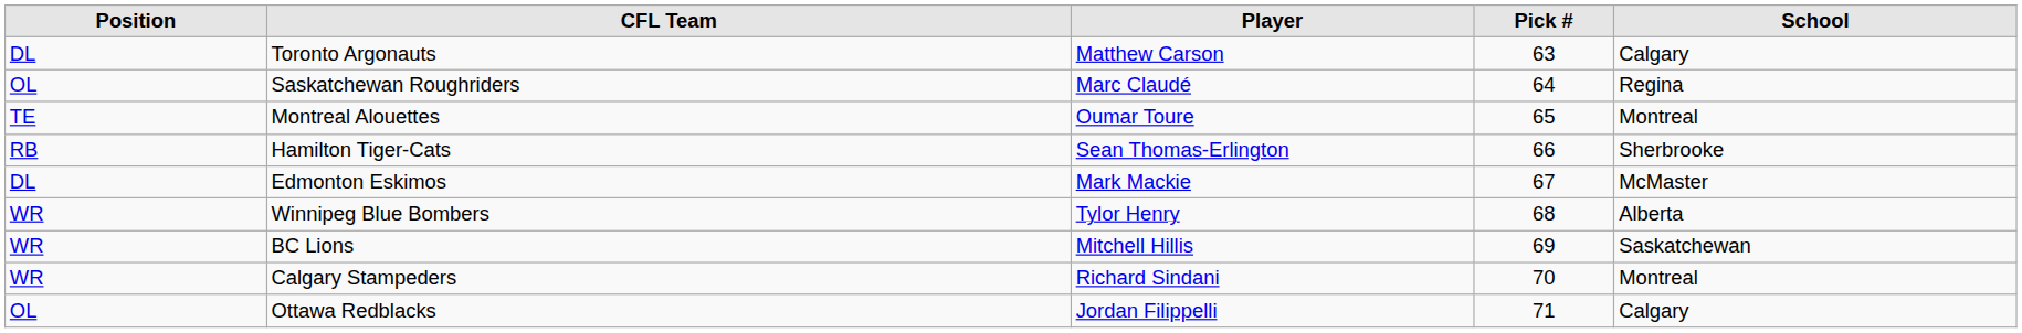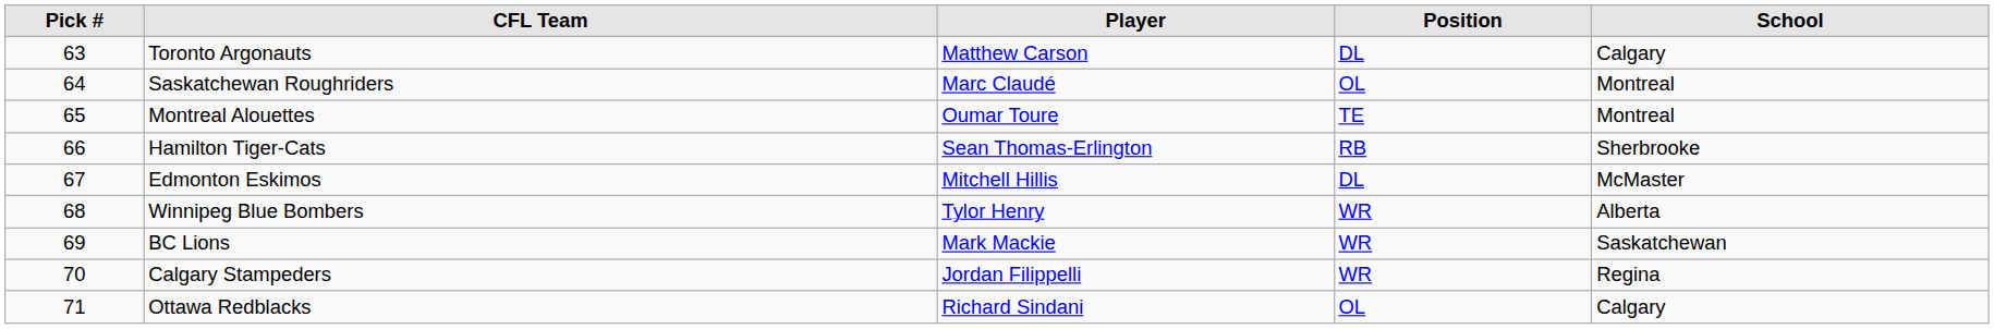 <table class="wikitable" style="width: 100%">
 <tr>
-<th width=13% style="background:#E5E5E5;">Position</th>
+<th style="background:#E5E5E5;" width=7%>Pick #</th>
 <th width=40% style="background:#E5E5E5;">CFL Team</th>
 <th width=20% style="background:#E5E5E5;">Player</th>
-<th style="background:#E5E5E5;" width=7%>Pick #</th>
+<th width=13% style="background:#E5E5E5;">Position</th>
 <th width=20% style="background:#E5E5E5;">School</th>
 </tr>
 <tr>
-<td><a href='#'>DL</a></td>
+<td align=center>63</td>
 <td>Toronto Argonauts</td>
 <td><a href='#'>Matthew Carson</a></td>
-<td align=center>63</td>
+<td><a href='#'>DL</a></td>
 <td>Calgary</td>
 </tr>
 <tr>
-<td><a href='#'>OL</a></td>
+<td align=center>64</td>
 <td>Saskatchewan Roughriders</td>
 <td><a href='#'>Marc Claudé</a></td>
-<td align=center>64</td>
+<td><a href='#'>OL</a></td>
+<td>Montreal</td>
+</tr>
+<tr>
+<td align=center>65</td>
+<td>Montreal Alouettes</td>
+<td><a href='#'>Oumar Toure</a></td>
+<td><a href='#'>TE</a></td>
+<td>Montreal</td>
+</tr>
+<tr>
+<td align=center>66</td>
+<td>Hamilton Tiger-Cats</td>
+<td><a href='#'>Sean Thomas-Erlington</a></td>
+<td><a href='#'>RB</a></td>
+<td>Sherbrooke</td>
+</tr>
+<tr>
+<td align=center>67</td>
+<td>Edmonton Eskimos</td>
+<td><a href='#'>Mitchell Hillis</a></td>
+<td><a href='#'>DL</a></td>
+<td>McMaster</td>
+</tr>
+<tr>
+<td align=center>68</td>
+<td>Winnipeg Blue Bombers</td>
+<td><a href='#'>Tylor Henry</a></td>
+<td><a href='#'>WR</a></td>
+<td>Alberta</td>
+</tr>
+<tr>
+<td align=center>69</td>
+<td>BC Lions</td>
+<td><a href='#'>Mark Mackie</a></td>
+<td><a href='#'>WR</a></td>
+<td>Saskatchewan</td>
+</tr>
+<tr>
+<td align=center>70</td>
+<td>Calgary Stampeders</td>
+<td><a href='#'>Jordan Filippelli</a></td>
+<td><a href='#'>WR</a></td>
 <td>Regina</td>
 </tr>
 <tr>
-<td><a href='#'>TE</a></td>
-<td>Montreal Alouettes</td>
-<td><a href='#'>Oumar Toure</a></td>
-<td align=center>65</td>
-<td>Montreal</td>
-</tr>
-<tr>
-<td><a href='#'>RB</a></td>
-<td>Hamilton Tiger-Cats</td>
-<td><a href='#'>Sean Thomas-Erlington</a></td>
-<td align=center>66</td>
-<td>Sherbrooke</td>
-</tr>
-<tr>
-<td><a href='#'>DL</a></td>
-<td>Edmonton Eskimos</td>
-<td><a href='#'>Mark Mackie</a></td>
-<td align=center>67</td>
-<td>McMaster</td>
-</tr>
-<tr>
-<td><a href='#'>WR</a></td>
-<td>Winnipeg Blue Bombers</td>
-<td><a href='#'>Tylor Henry</a></td>
-<td align=center>68</td>
-<td>Alberta</td>
-</tr>
-<tr>
-<td><a href='#'>WR</a></td>
-<td>BC Lions</td>
-<td><a href='#'>Mitchell Hillis</a></td>
-<td align=center>69</td>
-<td>Saskatchewan</td>
-</tr>
-<tr>
-<td><a href='#'>WR</a></td>
-<td>Calgary Stampeders</td>
+<td align=center>71</td>
+<td>Ottawa Redblacks</td>
 <td><a href='#'>Richard Sindani</a></td>
-<td align=center>70</td>
-<td>Montreal</td>
-</tr>
-<tr>
 <td><a href='#'>OL</a></td>
-<td>Ottawa Redblacks</td>
-<td><a href='#'>Jordan Filippelli</a></td>
-<td align=center>71</td>
 <td>Calgary</td>
 </tr>
 </table>
